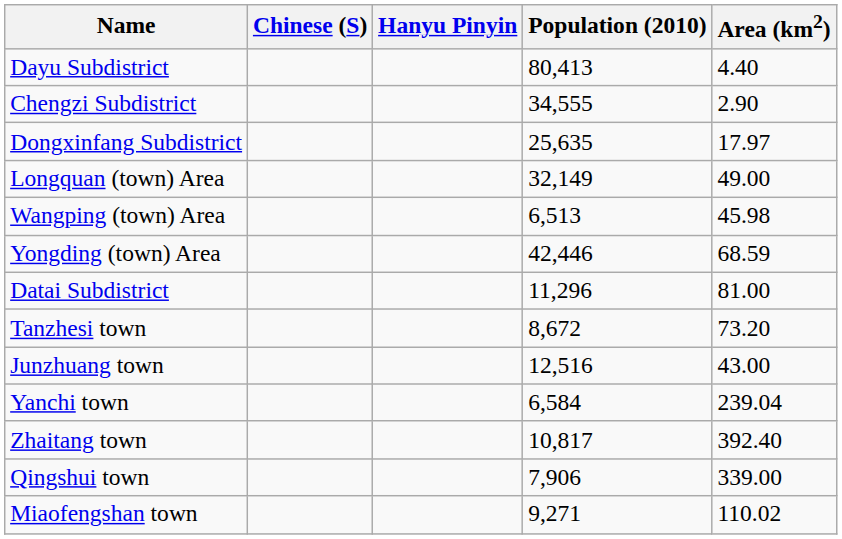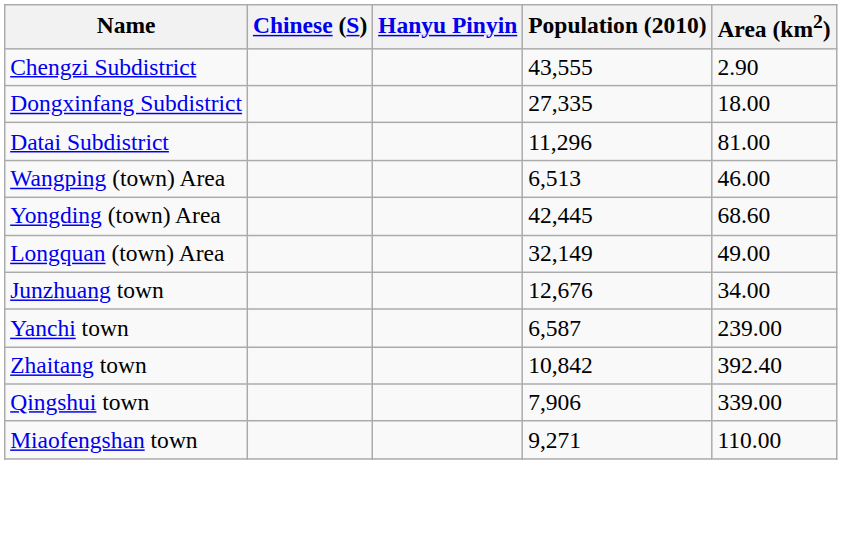 <table class="wikitable">
 <tr>
 <th>Name</th>
 <th><a href='#'>Chinese</a> (<a href='#'>S</a>)</th>
 <th><a href='#'>Hanyu Pinyin</a></th>
 <th>Population (2010)</th>
 <th>Area (km<sup>2</sup>)</th>
 </tr>
 <tr>
-<td><a href='#'>Dayu Subdistrict</a></td>
-<td></td>
-<td></td>
-<td>80,413</td>
-<td>4.40</td>
-</tr>
-<tr>
 <td><a href='#'>Chengzi Subdistrict</a></td>
 <td></td>
 <td></td>
-<td>34,555</td>
+<td>43,555</td>
 <td>2.90</td>
 </tr>
 <tr>
 <td><a href='#'>Dongxinfang Subdistrict</a></td>
 <td></td>
 <td></td>
-<td>25,635</td>
-<td>17.97</td>
+<td>27,335</td>
+<td>18.00</td>
+</tr>
+<tr>
+<td><a href='#'>Datai Subdistrict</a></td>
+<td></td>
+<td></td>
+<td>11,296</td>
+<td>81.00</td>
+</tr>
+<tr>
+<td><a href='#'>Wangping</a> (town) Area</td>
+<td></td>
+<td></td>
+<td>6,513</td>
+<td>46.00</td>
+</tr>
+<tr>
+<td><a href='#'>Yongding</a> (town) Area</td>
+<td></td>
+<td></td>
+<td>42,445</td>
+<td>68.60</td>
 </tr>
 <tr>
 <td><a href='#'>Longquan</a> (town) Area</td>
 <td></td>
 <td></td>
 <td>32,149</td>
 <td>49.00</td>
 </tr>
 <tr>
-<td><a href='#'>Wangping</a> (town) Area</td>
-<td></td>
-<td></td>
-<td>6,513</td>
-<td>45.98</td>
-</tr>
-<tr>
-<td><a href='#'>Yongding</a> (town) Area</td>
-<td></td>
-<td></td>
-<td>42,446</td>
-<td>68.59</td>
-</tr>
-<tr>
-<td><a href='#'>Datai Subdistrict</a></td>
-<td></td>
-<td></td>
-<td>11,296</td>
-<td>81.00</td>
-</tr>
-<tr>
-<td><a href='#'>Tanzhesi</a> town</td>
-<td></td>
-<td></td>
-<td>8,672</td>
-<td>73.20</td>
-</tr>
-<tr>
 <td><a href='#'>Junzhuang</a> town</td>
 <td></td>
 <td></td>
-<td>12,516</td>
-<td>43.00</td>
+<td>12,676</td>
+<td>34.00</td>
 </tr>
 <tr>
 <td><a href='#'>Yanchi</a> town</td>
 <td></td>
 <td></td>
-<td>6,584</td>
-<td>239.04</td>
+<td>6,587</td>
+<td>239.00</td>
 </tr>
 <tr>
 <td><a href='#'>Zhaitang</a> town</td>
 <td></td>
 <td></td>
-<td>10,817</td>
+<td>10,842</td>
 <td>392.40</td>
 </tr>
 <tr>
 <td><a href='#'>Qingshui</a> town</td>
 <td></td>
 <td></td>
 <td>7,906</td>
 <td>339.00</td>
 </tr>
 <tr>
 <td><a href='#'>Miaofengshan</a> town</td>
 <td></td>
 <td></td>
 <td>9,271</td>
-<td>110.02</td>
+<td>110.00</td>
 </tr>
 </table>
